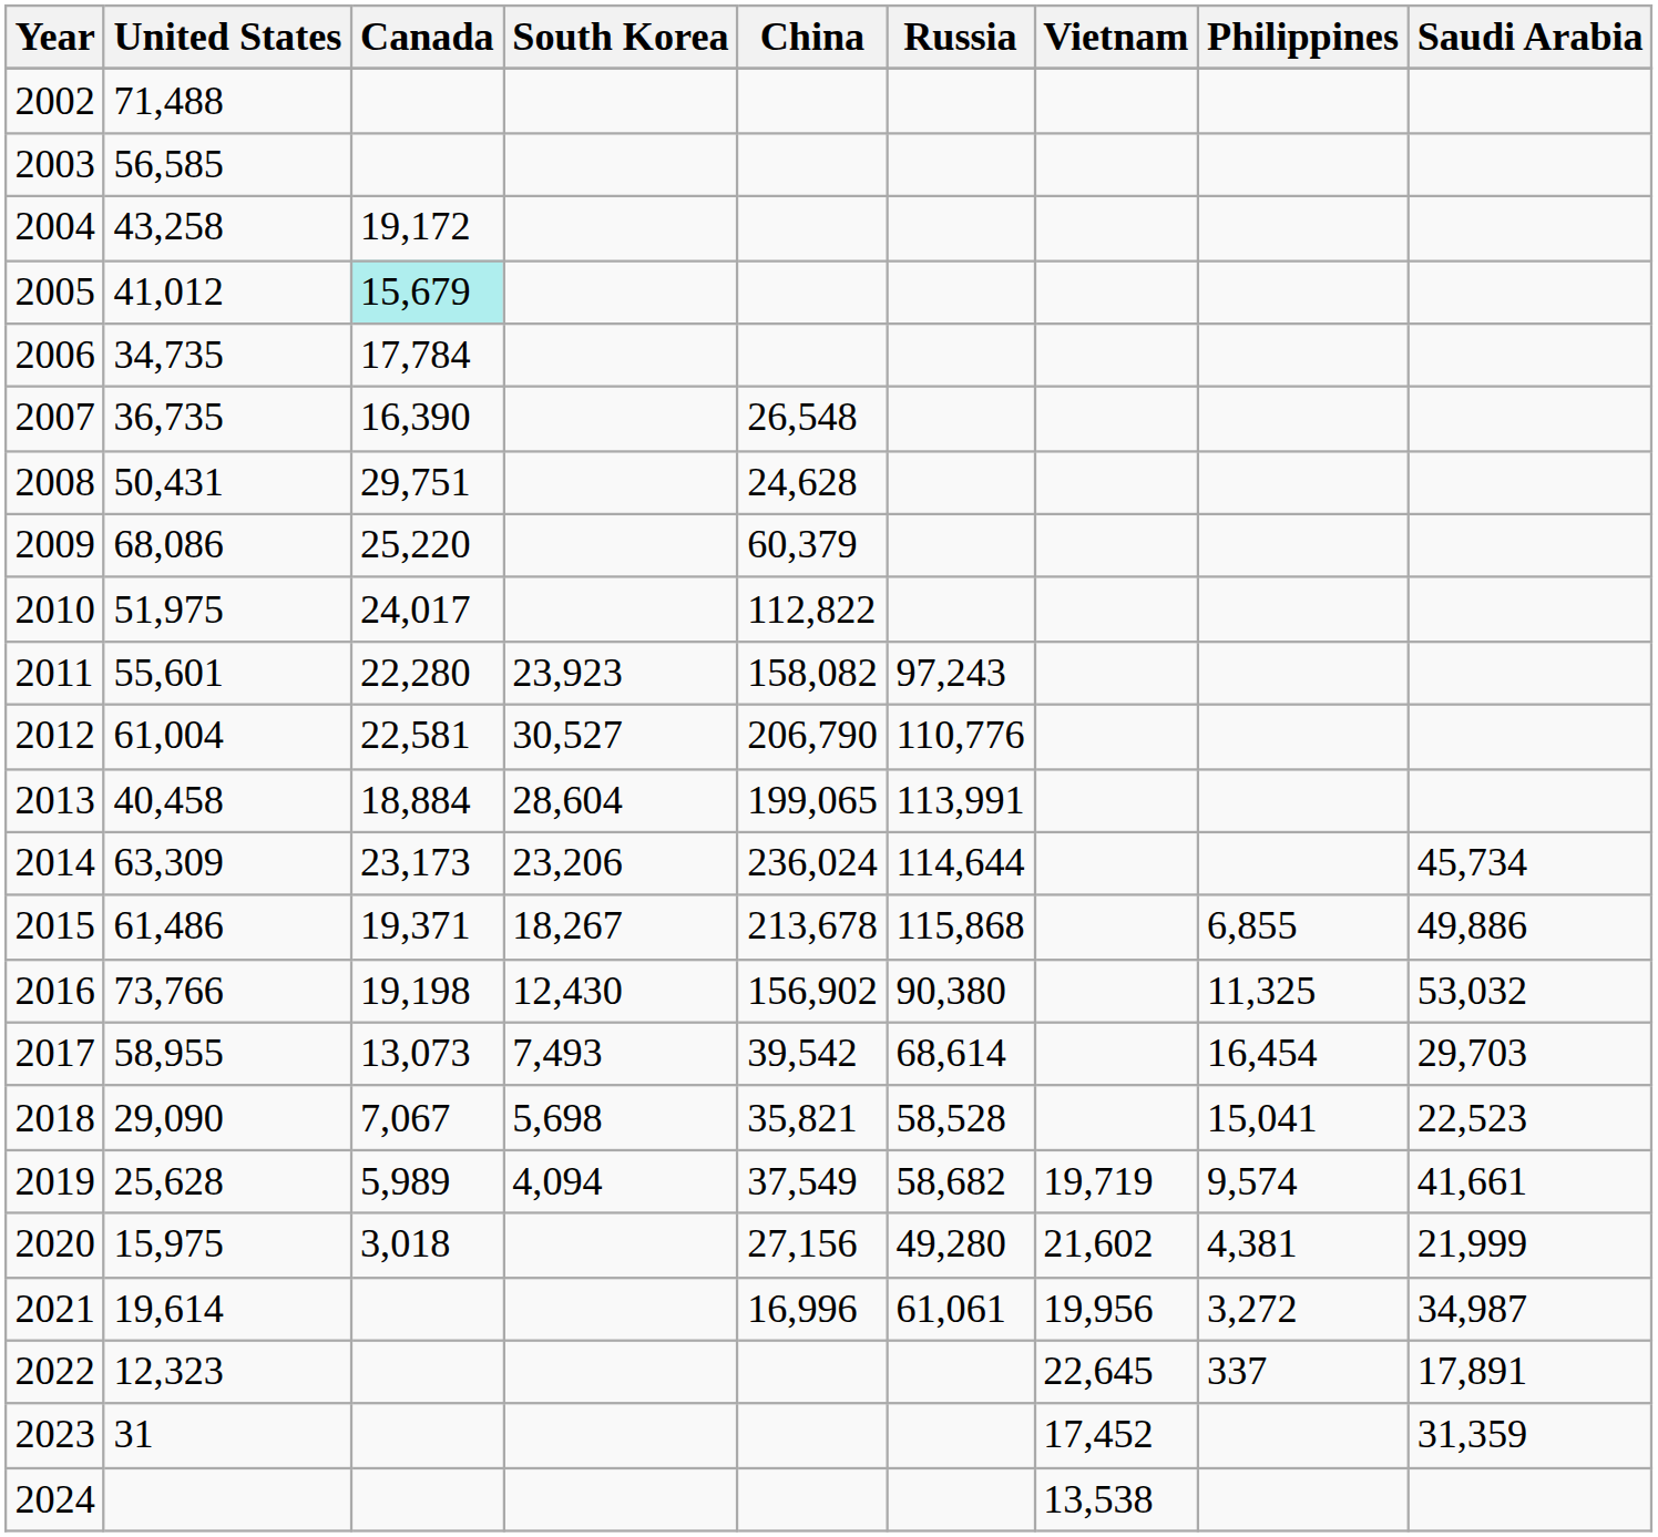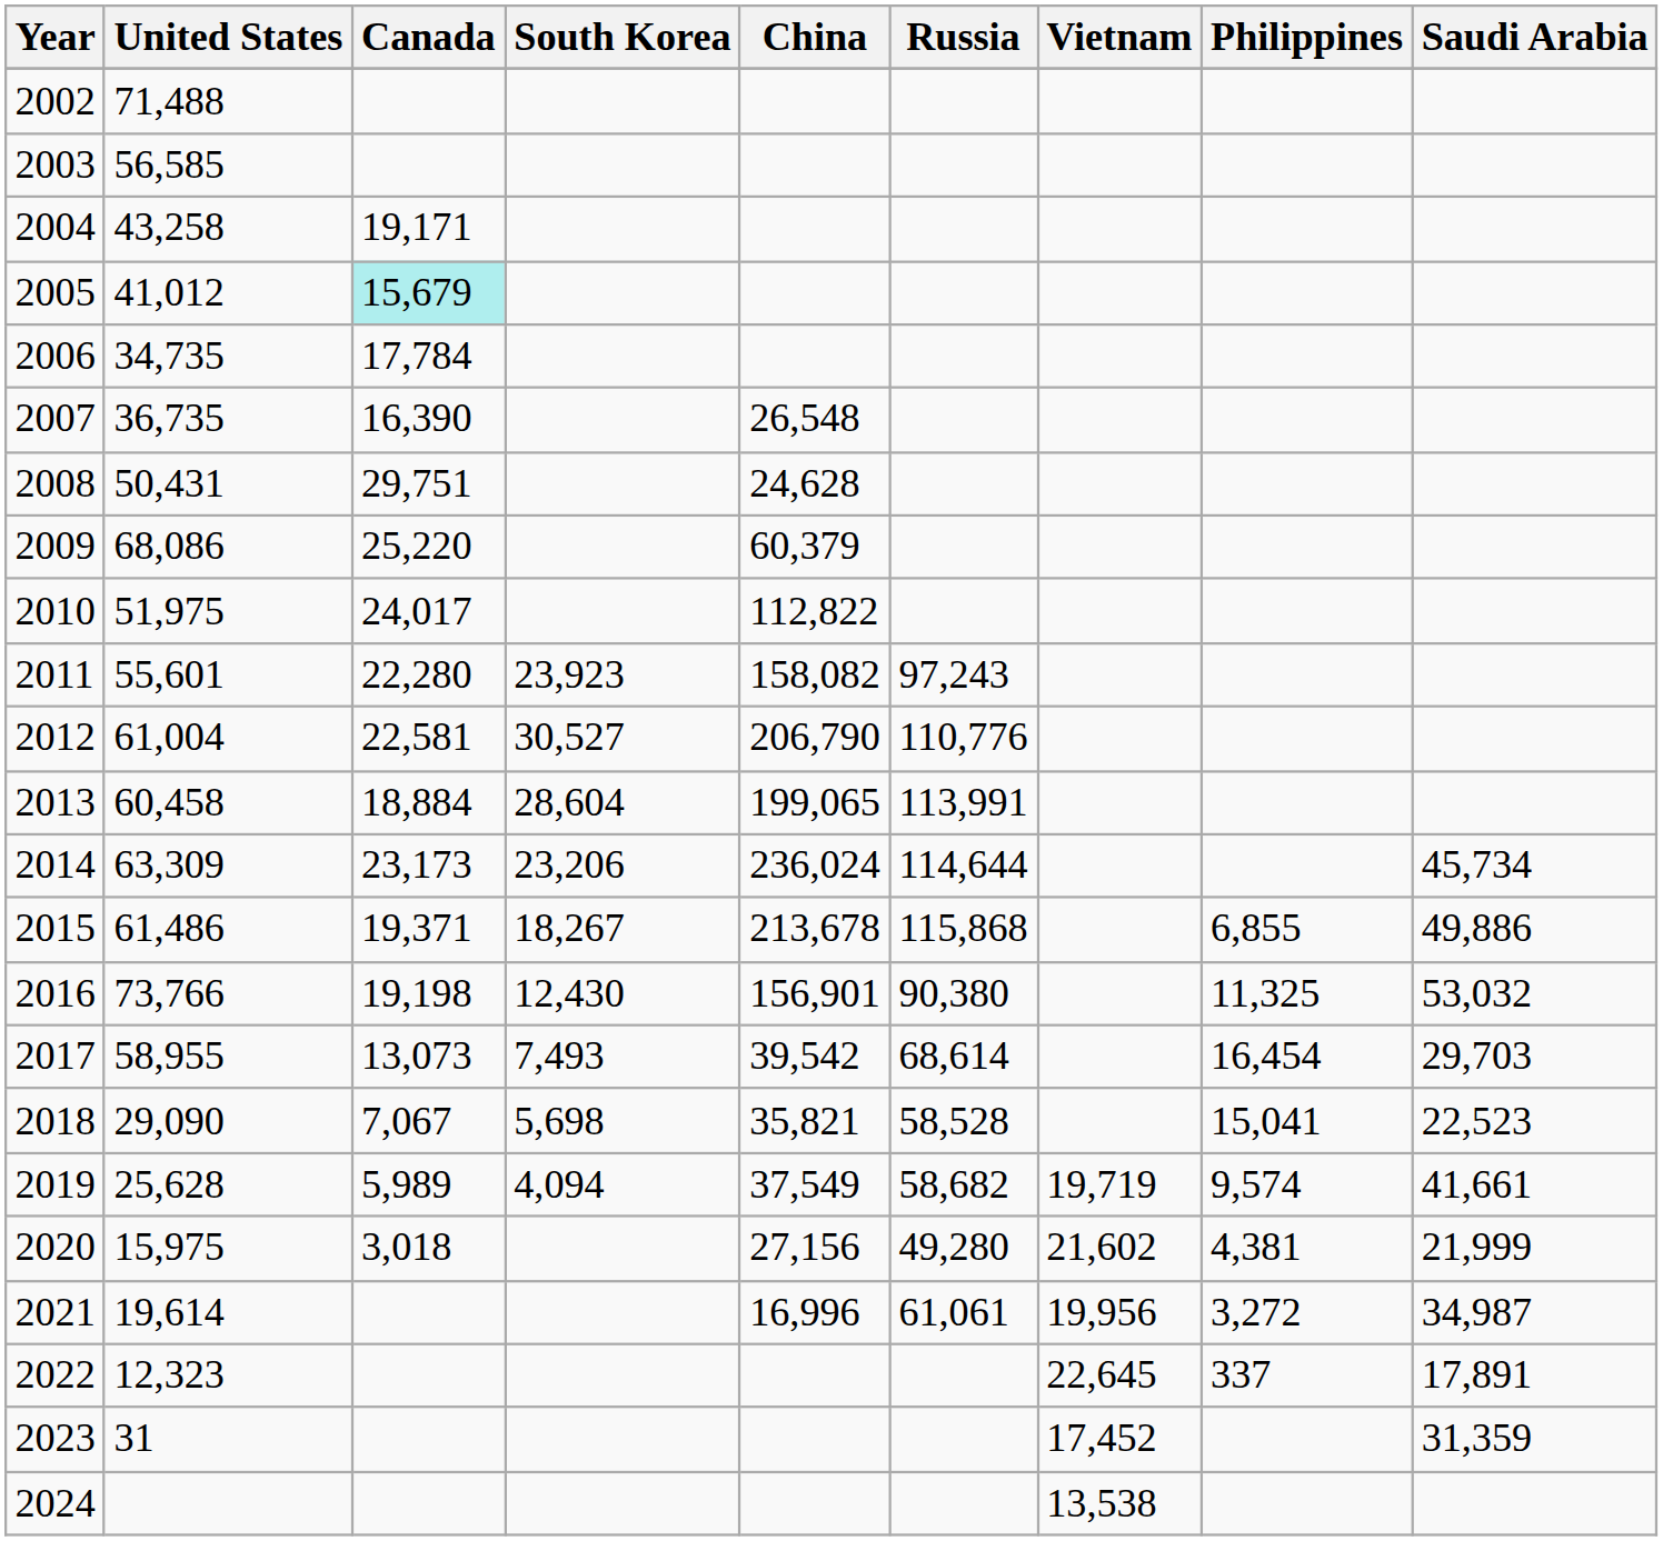 <table class="wikitable">
 <tr>
 <th>Year</th>
 <th>United States</th>
 <th>Canada</th>
 <th>South Korea</th>
 <th>China</th>
 <th>Russia</th>
 <th>Vietnam</th>
 <th>Philippines</th>
 <th>Saudi Arabia</th>
 </tr>
 <tr>
 </tr>
 <tr>
 <td>2002</td>
 <td>71,488</td>
 <td></td>
 <td></td>
 <td></td>
 <td></td>
 <td></td>
 <td></td>
 <td></td>
 </tr>
 <tr>
 <td>2003</td>
 <td>56,585</td>
 <td></td>
 <td></td>
 <td></td>
 <td></td>
 <td></td>
 <td></td>
 <td></td>
 </tr>
 <tr>
 <td>2004</td>
 <td>43,258</td>
-<td>19,172</td>
+<td>19,171</td>
 <td></td>
 <td></td>
 <td></td>
 <td></td>
 <td></td>
 <td></td>
 </tr>
 <tr>
 <td>2005</td>
 <td>41,012</td>
 <td style="background: paleturquoise;">15,679</td>
 <td></td>
 <td></td>
 <td></td>
 <td></td>
 <td></td>
 <td></td>
 </tr>
 <tr>
 <td>2006</td>
 <td>34,735</td>
 <td>17,784</td>
 <td></td>
 <td></td>
 <td></td>
 <td></td>
 <td></td>
 <td></td>
 </tr>
 <tr>
 <td>2007</td>
 <td>36,735</td>
 <td>16,390</td>
 <td></td>
 <td>26,548</td>
 <td></td>
 <td></td>
 <td></td>
 <td></td>
 </tr>
 <tr>
 <td>2008</td>
 <td>50,431</td>
 <td>29,751</td>
 <td></td>
 <td>24,628</td>
 <td></td>
 <td></td>
 <td></td>
 <td></td>
 </tr>
 <tr>
 <td>2009</td>
 <td>68,086</td>
 <td>25,220</td>
 <td></td>
 <td>60,379</td>
 <td></td>
 <td></td>
 <td></td>
 <td></td>
 </tr>
 <tr>
 <td>2010</td>
 <td>51,975</td>
 <td>24,017</td>
 <td></td>
 <td>112,822</td>
 <td></td>
 <td></td>
 <td></td>
 <td></td>
 </tr>
 <tr>
 <td>2011</td>
 <td>55,601</td>
 <td>22,280</td>
 <td>23,923</td>
 <td>158,082</td>
 <td>97,243</td>
 <td></td>
 <td></td>
 <td></td>
 </tr>
 <tr>
 <td>2012</td>
 <td>61,004</td>
 <td>22,581</td>
 <td>30,527</td>
 <td>206,790</td>
 <td>110,776</td>
 <td></td>
 <td></td>
 <td></td>
 </tr>
 <tr>
 <td>2013</td>
-<td>40,458</td>
+<td>60,458</td>
 <td>18,884</td>
 <td>28,604</td>
 <td>199,065</td>
 <td>113,991</td>
 <td></td>
 <td></td>
 <td></td>
 </tr>
 <tr>
 <td>2014</td>
 <td>63,309</td>
 <td>23,173</td>
 <td>23,206</td>
 <td>236,024</td>
 <td>114,644</td>
 <td></td>
 <td></td>
 <td>45,734</td>
 </tr>
 <tr>
 <td>2015</td>
 <td>61,486</td>
 <td>19,371</td>
 <td>18,267</td>
 <td>213,678</td>
 <td>115,868</td>
 <td></td>
 <td>6,855</td>
 <td>49,886</td>
 </tr>
 <tr>
 <td>2016</td>
 <td>73,766</td>
 <td>19,198</td>
 <td>12,430</td>
-<td>156,902</td>
+<td>156,901</td>
 <td>90,380</td>
 <td></td>
 <td>11,325</td>
 <td>53,032</td>
 </tr>
 <tr>
 <td>2017</td>
 <td>58,955</td>
 <td>13,073</td>
 <td>7,493</td>
 <td>39,542</td>
 <td>68,614</td>
 <td></td>
 <td>16,454</td>
 <td>29,703</td>
 </tr>
 <tr>
 <td>2018</td>
 <td>29,090</td>
 <td>7,067</td>
 <td>5,698</td>
 <td>35,821</td>
 <td>58,528</td>
 <td></td>
 <td>15,041</td>
 <td>22,523</td>
 </tr>
 <tr>
 <td>2019</td>
 <td>25,628</td>
 <td>5,989</td>
 <td>4,094</td>
 <td>37,549</td>
 <td>58,682</td>
 <td>19,719</td>
 <td>9,574</td>
 <td>41,661</td>
 </tr>
 <tr>
 <td>2020</td>
 <td>15,975</td>
 <td>3,018</td>
 <td></td>
 <td>27,156</td>
 <td>49,280</td>
 <td>21,602</td>
 <td>4,381</td>
 <td>21,999</td>
 </tr>
 <tr>
 <td>2021</td>
 <td>19,614</td>
 <td></td>
 <td></td>
 <td>16,996</td>
 <td>61,061</td>
 <td>19,956</td>
 <td>3,272</td>
 <td>34,987</td>
 </tr>
 <tr>
 <td>2022</td>
 <td>12,323</td>
 <td></td>
 <td></td>
 <td></td>
 <td></td>
 <td>22,645</td>
 <td>337</td>
 <td>17,891</td>
 </tr>
 <tr>
 <td>2023</td>
 <td>31</td>
 <td></td>
 <td></td>
 <td></td>
 <td></td>
 <td>17,452</td>
 <td></td>
 <td>31,359</td>
 </tr>
 <tr>
 <td>2024</td>
 <td></td>
 <td></td>
 <td></td>
 <td></td>
 <td></td>
 <td>13,538</td>
 <td></td>
 <td></td>
 </tr>
 </table>
